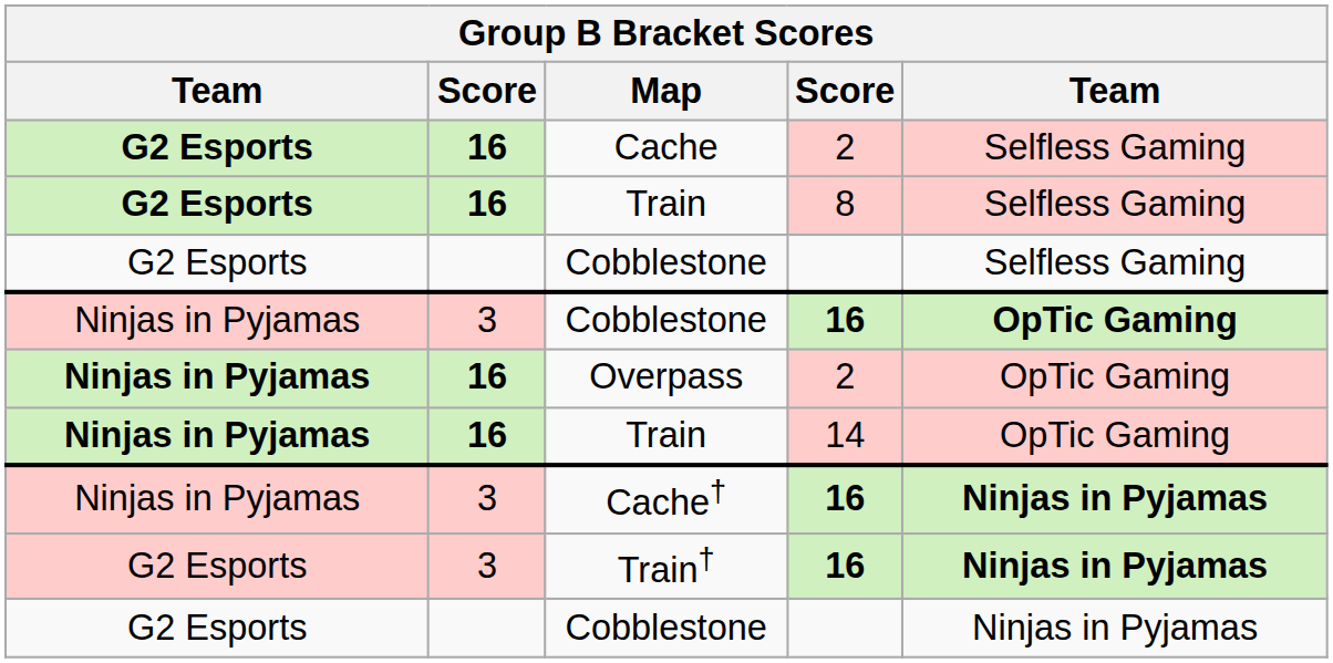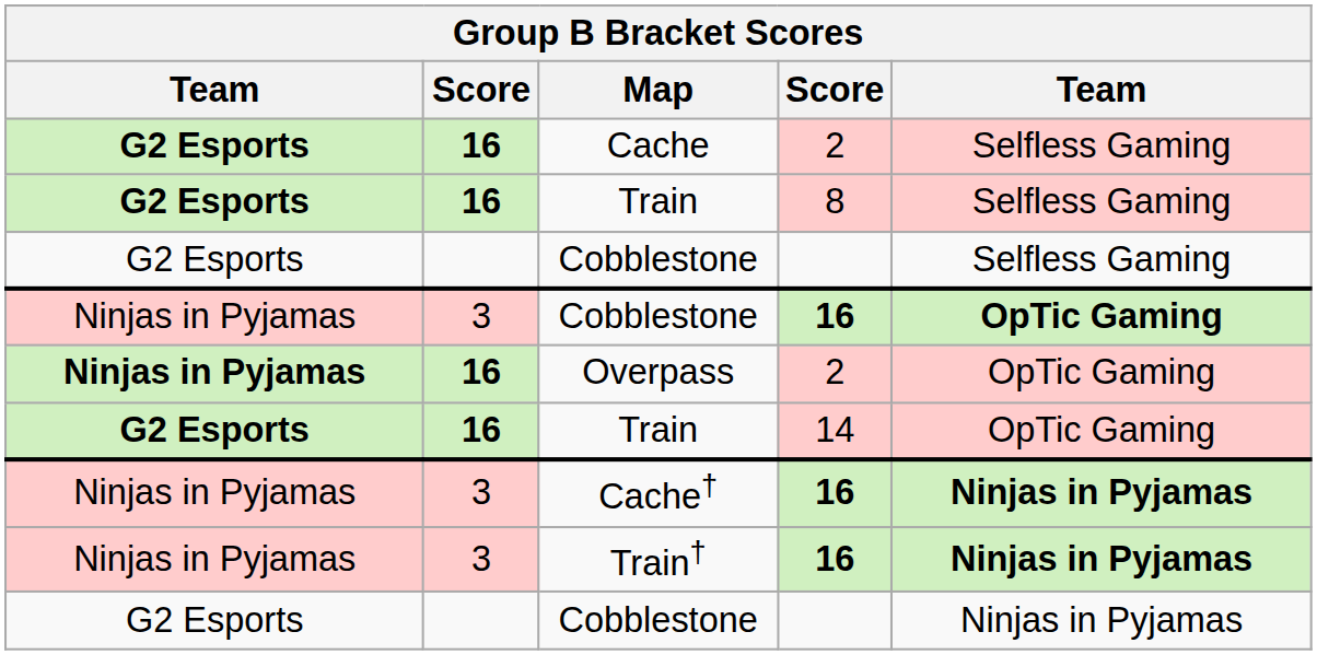 <table class="wikitable" style="text-align: center;">
 <tr>
 <th colspan=5>Group B Bracket Scores</th>
 </tr>
 <tr>
 <th width="181px">Team</th>
 <th width="20px">Score</th>
 <th width="100px">Map</th>
 <th width="20px">Score</th>
 <th width="181px">Team</th>
 </tr>
 <tr>
 <td style="background: #D0F0C0;"><strong>G2 Esports</strong></td>
 <td style="background: #D0F0C0;"><strong>16</strong></td>
 <td>Cache</td>
 <td style="background: #FFCCCC;">2</td>
 <td style="background: #FFCCCC;">Selfless Gaming</td>
 </tr>
 <tr>
 <td style="background: #D0F0C0;"><strong>G2 Esports</strong></td>
 <td style="background: #D0F0C0;"><strong>16</strong></td>
 <td>Train</td>
 <td style="background: #FFCCCC;">8</td>
 <td style="background: #FFCCCC;">Selfless Gaming</td>
 </tr>
 <tr style="text-align:center;border-width:0 0 2px 0; border-style:solid;border-color:black;">
 <td>G2 Esports</td>
 <td></td>
 <td>Cobblestone</td>
 <td></td>
 <td>Selfless Gaming</td>
 </tr>
 <tr>
 <td style="background: #FFCCCC;">Ninjas in Pyjamas</td>
 <td style="background: #FFCCCC;">3</td>
 <td>Cobblestone</td>
 <td style="background: #D0F0C0;"><strong>16</strong></td>
 <td style="background: #D0F0C0;"><strong>OpTic Gaming</strong></td>
 </tr>
 <tr>
 <td style="background: #D0F0C0;"><strong>Ninjas in Pyjamas</strong></td>
 <td style="background: #D0F0C0;"><strong>16</strong></td>
 <td>Overpass</td>
 <td style="background: #FFCCCC;">2</td>
 <td style="background: #FFCCCC;">OpTic Gaming</td>
 </tr>
 <tr style="text-align:center;border-width:0 0 2px 0; border-style:solid;border-color:black;">
-<td style="background: #D0F0C0;"><strong>Ninjas in Pyjamas</strong></td>
+<td style="background: #D0F0C0;"><strong>G2 Esports</strong></td>
 <td style="background: #D0F0C0;"><strong>16</strong></td>
 <td>Train</td>
 <td style="background: #FFCCCC;">14</td>
 <td style="background: #FFCCCC;">OpTic Gaming</td>
 </tr>
 <tr>
 <td style="background: #FFCCCC;">Ninjas in Pyjamas</td>
 <td style="background: #FFCCCC;">3</td>
 <td>Cache<sup>†</sup></td>
 <td style="background: #D0F0C0;"><strong>16</strong></td>
 <td style="background: #D0F0C0;"><strong>Ninjas in Pyjamas</strong></td>
 </tr>
 <tr>
-<td style="background: #FFCCCC;">G2 Esports</td>
+<td style="background: #FFCCCC;">Ninjas in Pyjamas</td>
 <td style="background: #FFCCCC;">3</td>
 <td>Train<sup>†</sup></td>
 <td style="background: #D0F0C0;"><strong>16</strong></td>
 <td style="background: #D0F0C0;"><strong>Ninjas in Pyjamas</strong></td>
 </tr>
 <tr>
 <td>G2 Esports</td>
 <td></td>
 <td>Cobblestone</td>
 <td></td>
 <td>Ninjas in Pyjamas</td>
 </tr>
 </table>
